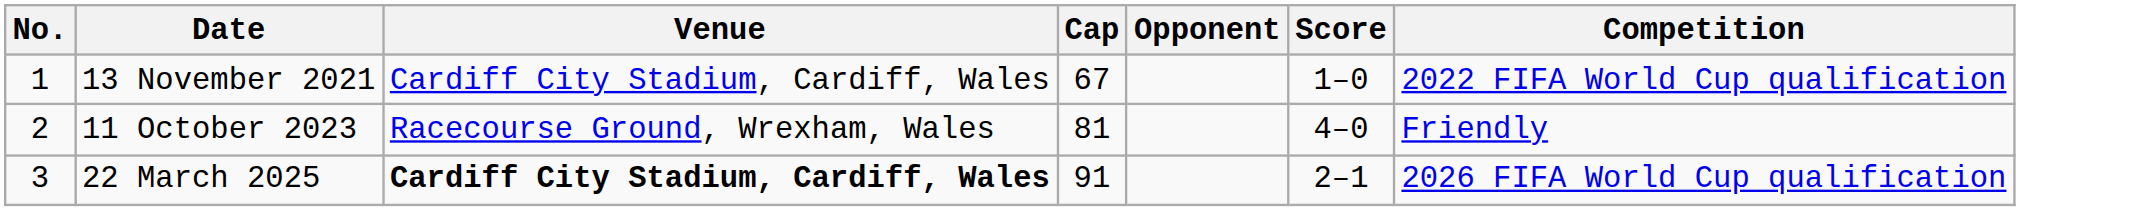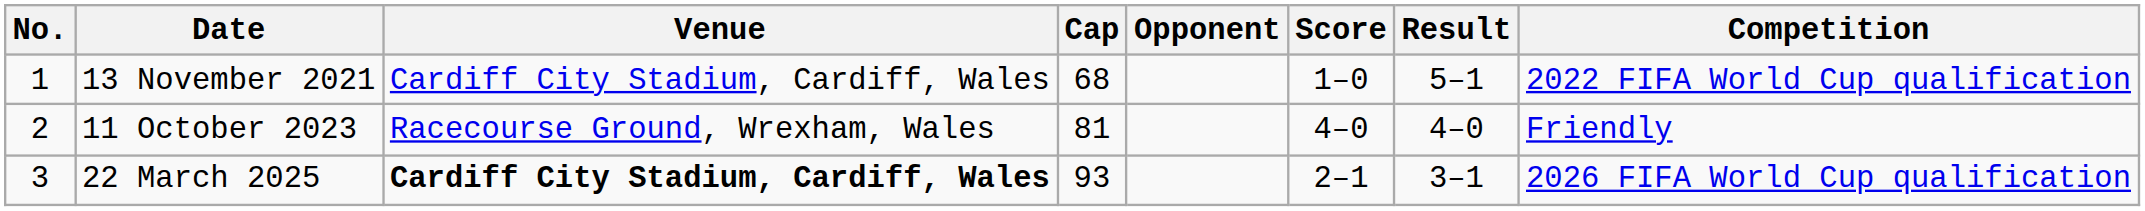 <table class="wikitable sortable">
 <tr>
 <th scope=col>No.</th>
 <th scope=col>Date</th>
 <th scope=col>Venue</th>
 <th scope=col>Cap</th>
 <th scope=col>Opponent</th>
 <th scope=col>Score</th>
+<th scope=col>Result</th>
 <th scope=col>Competition</th>
 </tr>
 <tr>
 <td align=center>1</td>
 <td>13 November 2021</td>
 <td><a href='#'>Cardiff City Stadium</a>, Cardiff, Wales</td>
-<td align=center>67</td>
+<td align=center>68</td>
 <td></td>
 <td align=center>1–0</td>
+<td align=center>5–1</td>
 <td><a href='#'>2022 FIFA World Cup qualification</a></td>
 </tr>
 <tr>
 <td align=center>2</td>
 <td>11 October 2023</td>
 <td><a href='#'>Racecourse Ground</a>, Wrexham, Wales</td>
 <td align=center>81</td>
 <td></td>
 <td align=center>4–0</td>
+<td align=center>4–0</td>
 <td><a href='#'>Friendly</a></td>
 </tr>
 <tr>
 <td align=center>3</td>
 <td>22 March 2025</td>
 <td><strong>Cardiff City Stadium, Cardiff, Wales</strong></td>
-<td align=center>91</td>
+<td align=center>93</td>
 <td></td>
 <td align=center>2–1</td>
+<td align=center>3–1</td>
 <td><a href='#'>2026 FIFA World Cup qualification</a></td>
 </tr>
 </table>
